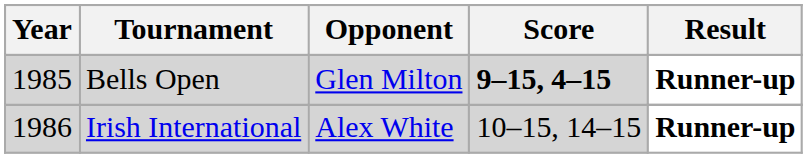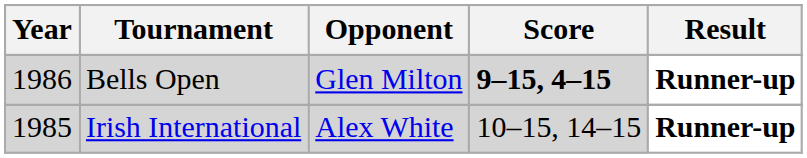 <table class="sortable wikitable" style="font-size:90%;">
 <tr>
 <th>Year</th>
 <th>Tournament</th>
 <th>Opponent</th>
 <th>Score</th>
 <th>Result</th>
 </tr>
 <tr>
 </tr>
 <tr style="background:#D5D5D5">
-<td align="center">1985</td>
+<td align="center">1986</td>
 <td align="left">Bells Open</td>
 <td align="left"> <a href='#'>Glen Milton</a></td>
 <td align="left"><strong>9–15, 4–15</strong></td>
 <td style="text-align:left; background:white"> <strong>Runner-up</strong></td>
 </tr>
 <tr>
 </tr>
 <tr style="background:#D5D5D5">
-<td align="center">1986</td>
+<td align="center">1985</td>
 <td align="left"><a href='#'>Irish International</a></td>
 <td align="left"> <a href='#'>Alex White</a></td>
 <td align="left">10–15, 14–15</td>
 <td style="text-align:left; background:white"> <strong>Runner-up</strong></td>
 </tr>
 </table>
